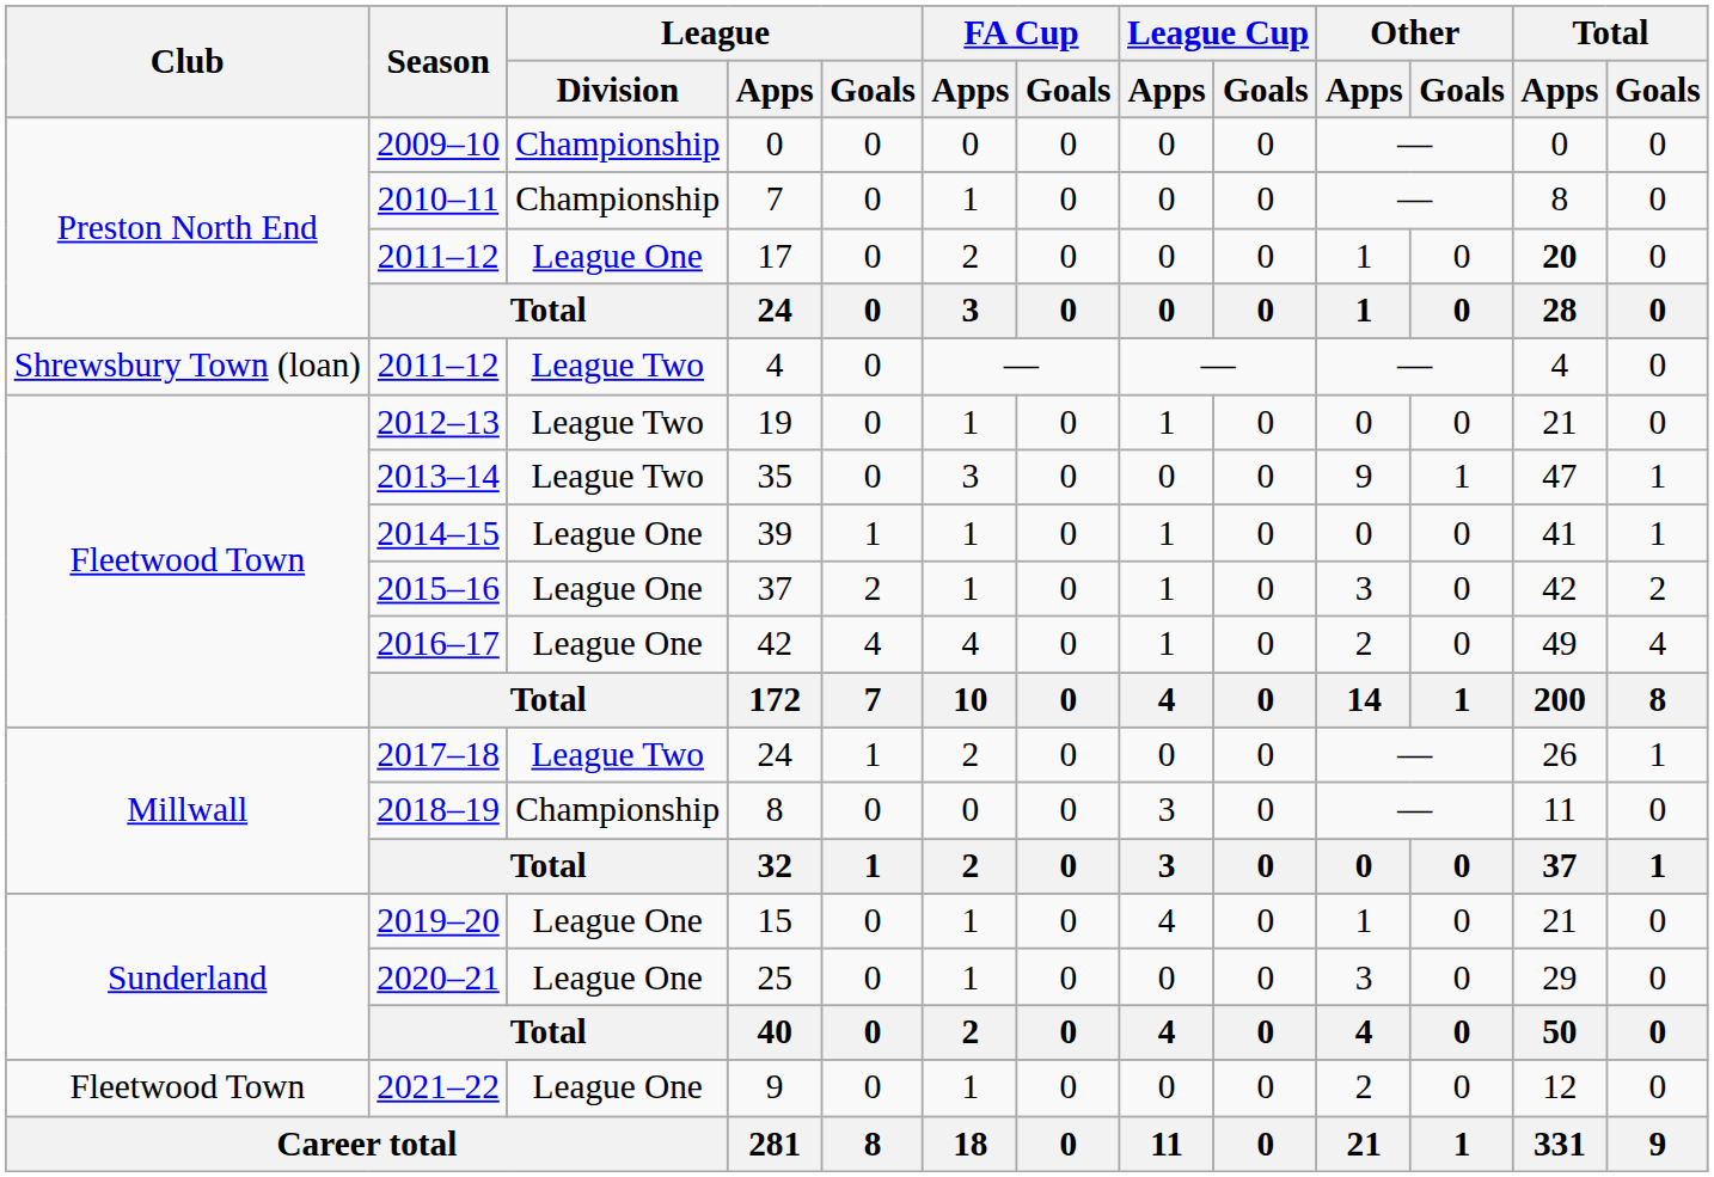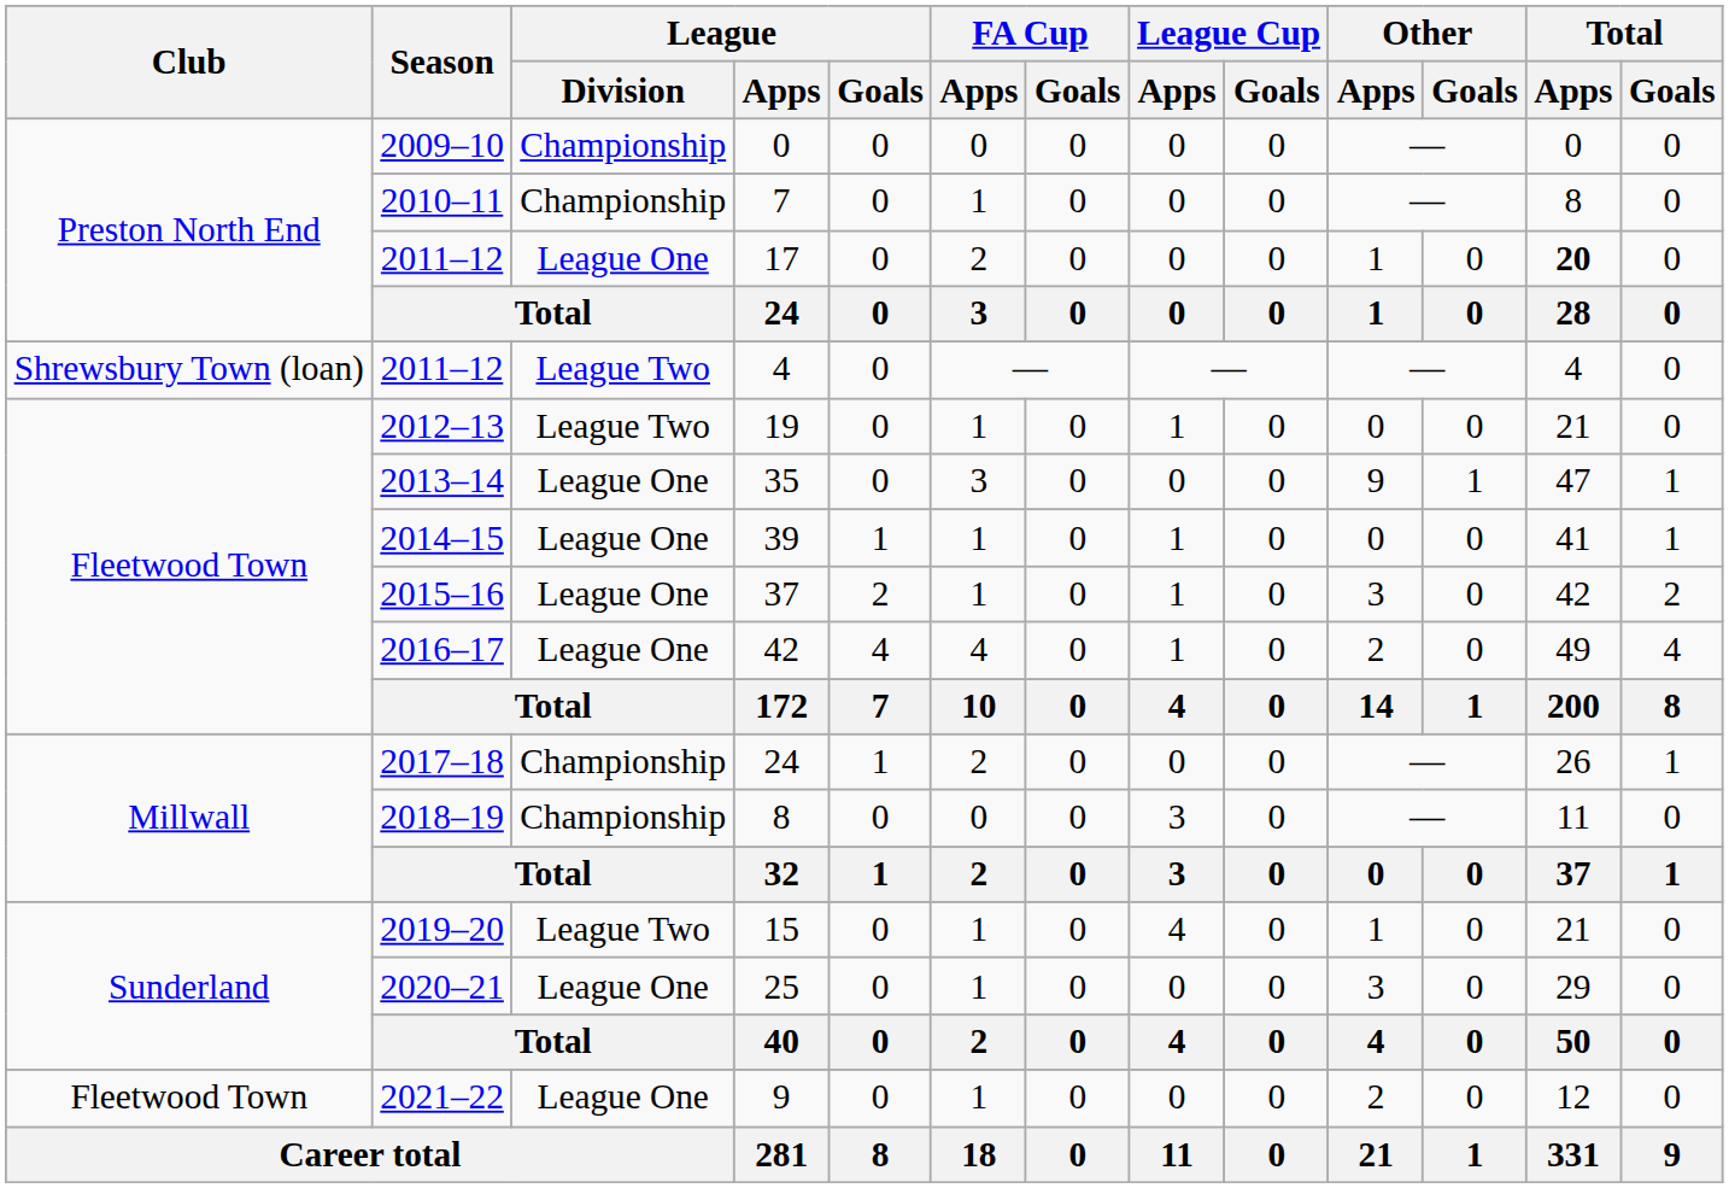 <table class="wikitable" style="text-align: center">
 <tr>
 <th rowspan="2">Club</th>
 <th rowspan="2">Season</th>
 <th colspan="3">League</th>
 <th colspan="2"><a href='#'>FA Cup</a></th>
 <th colspan="2"><a href='#'>League Cup</a></th>
 <th colspan="2">Other</th>
 <th colspan="2">Total</th>
 </tr>
 <tr>
 <th>Division</th>
 <th>Apps</th>
 <th>Goals</th>
 <th>Apps</th>
 <th>Goals</th>
 <th>Apps</th>
 <th>Goals</th>
 <th>Apps</th>
 <th>Goals</th>
 <th>Apps</th>
 <th>Goals</th>
 </tr>
 <tr>
 <td rowspan="4"><a href='#'>Preston North End</a></td>
 <td><a href='#'>2009–10</a></td>
 <td><a href='#'>Championship</a></td>
 <td>0</td>
 <td>0</td>
 <td>0</td>
 <td>0</td>
 <td>0</td>
 <td>0</td>
 <td colspan=2>—</td>
 <td>0</td>
 <td>0</td>
 </tr>
 <tr>
 <td><a href='#'>2010–11</a></td>
 <td>Championship</td>
 <td>7</td>
 <td>0</td>
 <td>1</td>
 <td>0</td>
 <td>0</td>
 <td>0</td>
 <td colspan=2>—</td>
 <td>8</td>
 <td>0</td>
 </tr>
 <tr>
 <td><a href='#'>2011–12</a></td>
 <td><a href='#'>League One</a></td>
 <td>17</td>
 <td>0</td>
 <td>2</td>
 <td>0</td>
 <td>0</td>
 <td>0</td>
 <td>1</td>
 <td>0</td>
 <td><strong>20</strong></td>
 <td>0</td>
 </tr>
 <tr>
 <th colspan="2">Total</th>
 <th>24</th>
 <th>0</th>
 <th>3</th>
 <th>0</th>
 <th>0</th>
 <th>0</th>
 <th>1</th>
 <th>0</th>
 <th>28</th>
 <th>0</th>
 </tr>
 <tr>
 <td><a href='#'>Shrewsbury Town</a> (loan)</td>
 <td><a href='#'>2011–12</a></td>
 <td><a href='#'>League Two</a></td>
 <td>4</td>
 <td>0</td>
 <td colspan=2>—</td>
 <td colspan=2>—</td>
 <td colspan=2>—</td>
 <td>4</td>
 <td>0</td>
 </tr>
 <tr>
 <td rowspan="6"><a href='#'>Fleetwood Town</a></td>
 <td><a href='#'>2012–13</a></td>
 <td>League Two</td>
 <td>19</td>
 <td>0</td>
 <td>1</td>
 <td>0</td>
 <td>1</td>
 <td>0</td>
 <td>0</td>
 <td>0</td>
 <td>21</td>
 <td>0</td>
 </tr>
 <tr>
 <td><a href='#'>2013–14</a></td>
-<td>League Two</td>
+<td>League One</td>
 <td>35</td>
 <td>0</td>
 <td>3</td>
 <td>0</td>
 <td>0</td>
 <td>0</td>
 <td>9</td>
 <td>1</td>
 <td>47</td>
 <td>1</td>
 </tr>
 <tr>
 <td><a href='#'>2014–15</a></td>
 <td>League One</td>
 <td>39</td>
 <td>1</td>
 <td>1</td>
 <td>0</td>
 <td>1</td>
 <td>0</td>
 <td>0</td>
 <td>0</td>
 <td>41</td>
 <td>1</td>
 </tr>
 <tr>
 <td><a href='#'>2015–16</a></td>
 <td>League One</td>
 <td>37</td>
 <td>2</td>
 <td>1</td>
 <td>0</td>
 <td>1</td>
 <td>0</td>
 <td>3</td>
 <td>0</td>
 <td>42</td>
 <td>2</td>
 </tr>
 <tr>
 <td><a href='#'>2016–17</a></td>
 <td>League One</td>
 <td>42</td>
 <td>4</td>
 <td>4</td>
 <td>0</td>
 <td>1</td>
 <td>0</td>
 <td>2</td>
 <td>0</td>
 <td>49</td>
 <td>4</td>
 </tr>
 <tr>
 <th colspan="2">Total</th>
 <th>172</th>
 <th>7</th>
 <th>10</th>
 <th>0</th>
 <th>4</th>
 <th>0</th>
 <th>14</th>
 <th>1</th>
 <th>200</th>
 <th>8</th>
 </tr>
 <tr>
 <td rowspan=3><a href='#'>Millwall</a></td>
 <td><a href='#'>2017–18</a></td>
-<td><a href='#'>League Two</a></td>
+<td>Championship</td>
 <td>24</td>
 <td>1</td>
 <td>2</td>
 <td>0</td>
 <td>0</td>
 <td>0</td>
 <td colspan=2>—</td>
 <td>26</td>
 <td>1</td>
 </tr>
 <tr>
 <td><a href='#'>2018–19</a></td>
 <td>Championship</td>
 <td>8</td>
 <td>0</td>
 <td>0</td>
 <td>0</td>
 <td>3</td>
 <td>0</td>
 <td colspan=2>—</td>
 <td>11</td>
 <td>0</td>
 </tr>
 <tr>
 <th colspan="2">Total</th>
 <th>32</th>
 <th>1</th>
 <th>2</th>
 <th>0</th>
 <th>3</th>
 <th>0</th>
 <th>0</th>
 <th>0</th>
 <th>37</th>
 <th>1</th>
 </tr>
 <tr>
 <td rowspan="3"><a href='#'>Sunderland</a></td>
 <td><a href='#'>2019–20</a></td>
-<td>League One</td>
+<td>League Two</td>
 <td>15</td>
 <td>0</td>
 <td>1</td>
 <td>0</td>
 <td>4</td>
 <td>0</td>
 <td>1</td>
 <td>0</td>
 <td>21</td>
 <td>0</td>
 </tr>
 <tr>
 <td><a href='#'>2020–21</a></td>
 <td>League One</td>
 <td>25</td>
 <td>0</td>
 <td>1</td>
 <td>0</td>
 <td>0</td>
 <td>0</td>
 <td>3</td>
 <td>0</td>
 <td>29</td>
 <td>0</td>
 </tr>
 <tr>
 <th colspan="2">Total</th>
 <th>40</th>
 <th>0</th>
 <th>2</th>
 <th>0</th>
 <th>4</th>
 <th>0</th>
 <th>4</th>
 <th>0</th>
 <th>50</th>
 <th>0</th>
 </tr>
 <tr>
 <td>Fleetwood Town</td>
 <td><a href='#'>2021–22</a></td>
 <td>League One</td>
 <td>9</td>
 <td>0</td>
 <td>1</td>
 <td>0</td>
 <td>0</td>
 <td>0</td>
 <td>2</td>
 <td>0</td>
 <td>12</td>
 <td>0</td>
 </tr>
 <tr>
 <th colspan="3">Career total</th>
 <th>281</th>
 <th>8</th>
 <th>18</th>
 <th>0</th>
 <th>11</th>
 <th>0</th>
 <th>21</th>
 <th>1</th>
 <th>331</th>
 <th>9</th>
 </tr>
 </table>
